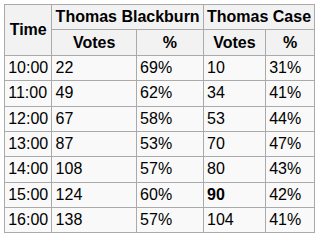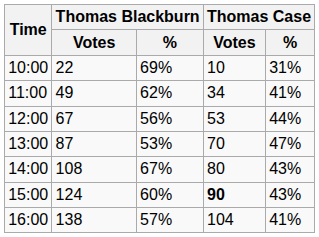 <table class="wikitable">
 <tr>
 <th rowspan="2">Time</th>
 <th colspan="2">Thomas Blackburn</th>
 <th colspan="2">Thomas Case</th>
 </tr>
 <tr>
 <th>Votes</th>
 <th>%</th>
 <th>Votes</th>
 <th>%</th>
 </tr>
 <tr>
 <td>10:00</td>
 <td>22</td>
 <td>69%</td>
 <td>10</td>
 <td>31%</td>
 </tr>
 <tr>
 <td>11:00</td>
 <td>49</td>
 <td>62%</td>
 <td>34</td>
 <td>41%</td>
 </tr>
 <tr>
 <td>12:00</td>
 <td>67</td>
-<td>58%</td>
+<td>56%</td>
 <td>53</td>
 <td>44%</td>
 </tr>
 <tr>
 <td>13:00</td>
 <td>87</td>
 <td>53%</td>
 <td>70</td>
 <td>47%</td>
 </tr>
 <tr>
 <td>14:00</td>
 <td>108</td>
-<td>57%</td>
+<td>67%</td>
 <td>80</td>
 <td>43%</td>
 </tr>
 <tr>
 <td>15:00</td>
 <td>124</td>
 <td>60%</td>
 <td><strong>90</strong></td>
-<td>42%</td>
+<td>43%</td>
 </tr>
 <tr>
 <td>16:00</td>
 <td>138</td>
 <td>57%</td>
 <td>104</td>
 <td>41%</td>
 </tr>
 <tr>
 </tr>
 </table>
